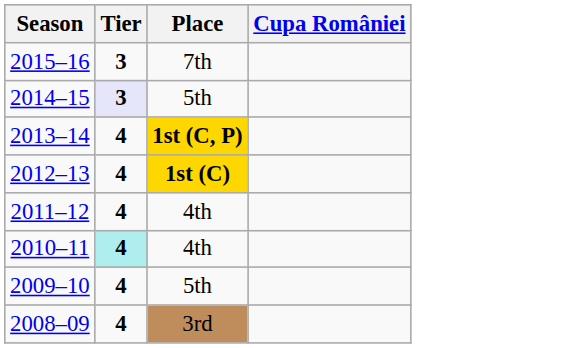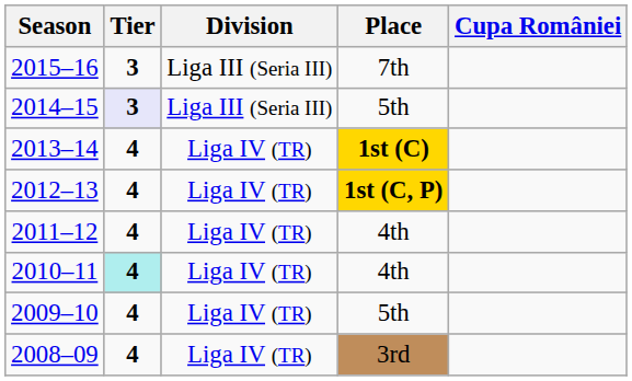 <table class="wikitable" style="text-align:center; font-size:90%">
 <tr>
 <th>Season</th>
 <th>Tier</th>
+<th>Division</th>
 <th>Place</th>
 <th><a href='#'>Cupa României</a></th>
 </tr>
 <tr>
 <td><a href='#'>2015–16</a></td>
 <td><strong>3</strong></td>
+<td>Liga III <small>(Seria III)</small></td>
 <td>7th</td>
 <td></td>
 </tr>
 <tr>
 <td><a href='#'>2014–15</a></td>
 <td style="background: lavender;"><strong>3</strong></td>
+<td><a href='#'>Liga III</a> <small>(Seria III)</small></td>
 <td>5th</td>
 <td></td>
 </tr>
 <tr>
 <td><a href='#'>2013–14</a></td>
 <td><strong>4</strong></td>
-<td align=center bgcolor=gold><strong>1st (C, P)</strong></td>
+<td><a href='#'>Liga IV</a> <small>(<a href='#'>TR</a>)</small></td>
+<td align=center bgcolor=gold><strong>1st (C)</strong></td>
 <td></td>
 </tr>
 <tr>
 <td><a href='#'>2012–13</a></td>
 <td><strong>4</strong></td>
-<td align=center bgcolor=gold><strong>1st (C)</strong></td>
+<td><a href='#'>Liga IV</a> <small>(<a href='#'>TR</a>)</small></td>
+<td align=center bgcolor=gold><strong>1st (C, P)</strong></td>
 <td></td>
 </tr>
 <tr>
 <td><a href='#'>2011–12</a></td>
 <td><strong>4</strong></td>
+<td><a href='#'>Liga IV</a> <small>(<a href='#'>TR</a>)</small></td>
 <td>4th</td>
 <td></td>
 </tr>
 <tr>
 <td><a href='#'>2010–11</a></td>
 <td style="background: paleturquoise;"><strong>4</strong></td>
+<td><a href='#'>Liga IV</a> <small>(<a href='#'>TR</a>)</small></td>
 <td>4th</td>
 <td></td>
 </tr>
 <tr>
 <td><a href='#'>2009–10</a></td>
 <td><strong>4</strong></td>
+<td><a href='#'>Liga IV</a> <small>(<a href='#'>TR</a>)</small></td>
 <td>5th</td>
 <td></td>
 </tr>
 <tr>
 <td><a href='#'>2008–09</a></td>
 <td><strong>4</strong></td>
+<td><a href='#'>Liga IV</a> <small>(<a href='#'>TR</a>)</small></td>
 <td align=center bgcolor=BF8D5B>3rd</td>
 <td></td>
 </tr>
 </table>
